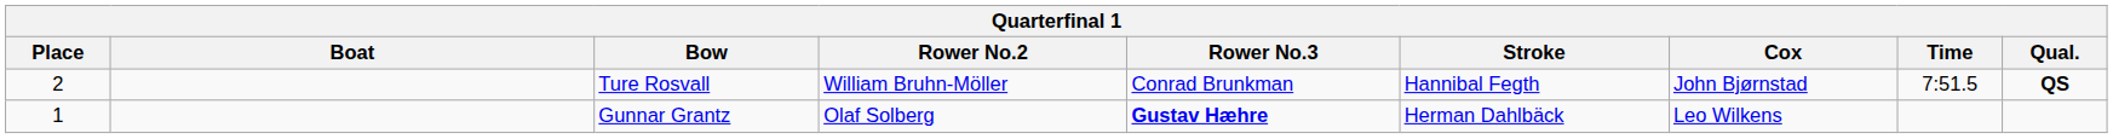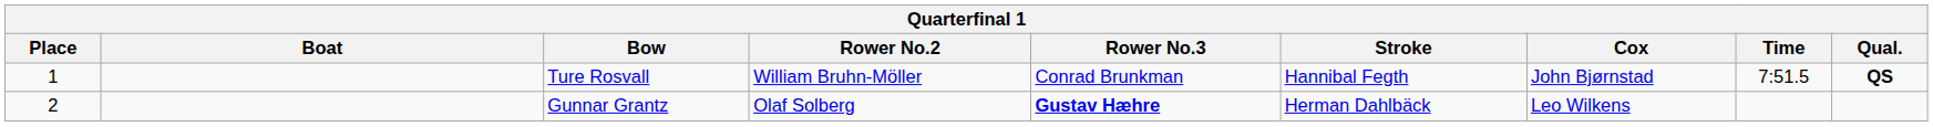 <table class=wikitable style="text-align:center" width=85%>
 <tr>
 <th colspan=9>Quarterfinal 1</th>
 </tr>
 <tr>
 <th width=5%>Place</th>
 <th width=23%>Boat</th>
 <th>Bow</th>
 <th>Rower No.2</th>
 <th>Rower No.3</th>
 <th>Stroke</th>
 <th>Cox</th>
 <th width=5%>Time</th>
 <th width=5%>Qual.</th>
 </tr>
 <tr>
-<td>2</td>
+<td>1</td>
 <td align=left></td>
 <td align=left><a href='#'>Ture Rosvall</a></td>
 <td align=left><a href='#'>William Bruhn-Möller</a></td>
 <td align=left><a href='#'>Conrad Brunkman</a></td>
 <td align=left><a href='#'>Hannibal Fegth</a></td>
 <td align=left><a href='#'>John Bjørnstad</a></td>
 <td>7:51.5</td>
 <td><strong>QS</strong></td>
 </tr>
 <tr>
-<td>1</td>
+<td>2</td>
 <td align=left></td>
 <td align=left><a href='#'>Gunnar Grantz</a></td>
 <td align=left><a href='#'>Olaf Solberg</a></td>
 <td align=left><strong><a href='#'>Gustav Hæhre</a></strong></td>
 <td align=left><a href='#'>Herman Dahlbäck</a></td>
 <td align=left><a href='#'>Leo Wilkens</a></td>
 <td></td>
 <td></td>
 </tr>
 </table>
